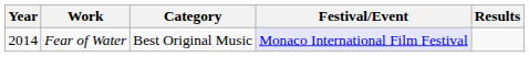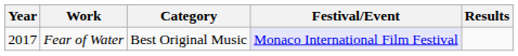 <table class="wikitable">
 <tr>
 <th>Year</th>
 <th>Work</th>
 <th>Category</th>
 <th>Festival/Event</th>
 <th>Results</th>
 </tr>
 <tr>
-<td>2014</td>
+<td>2017</td>
 <td><em>Fear of Water</em></td>
 <td>Best Original Music</td>
 <td style="background: lavender;"><a href='#'>Monaco International Film Festival</a></td>
 <td></td>
 </tr>
 </table>
